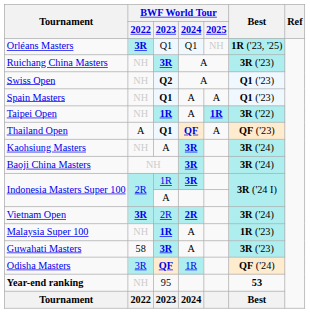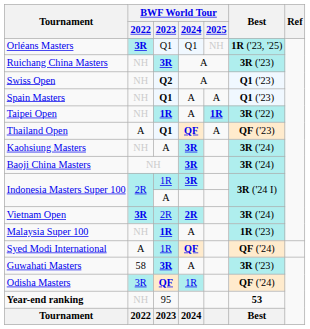 <table style='font-size: 90%; text-align:center;' class='wikitable'>
 <tr>
 <th rowspan="2">Tournament</th>
 <th colspan="4"><a href='#'>BWF World Tour</a></th>
 <th rowspan="2">Best</th>
 <th rowspan="2">Ref</th>
 </tr>
 <tr>
 <th><a href='#'>2022</a></th>
 <th><a href='#'>2023</a></th>
 <th><a href='#'>2024</a></th>
 <th><a href='#'>2025</a></th>
 </tr>
 <tr>
 <td align=left><a href='#'>Orléans Masters</a></td>
 <td bgcolor=AFEEEE><a href='#'><strong>3R</strong></a></td>
 <td 2023; bgcolor=F0F8FF>Q1</td>
 <td 2024; bgcolor=F0F8FF>Q1</td>
 <td 2025; style=color:#ccc>NH</td>
 <td bgcolor="AFEEEE"><strong>1R</strong> ('23, '25)</td>
 </tr>
 <tr>
 <td align=left><a href='#'>Ruichang China Masters</a></td>
 <td style=color:#ccc>NH</td>
 <td bgcolor=AFEEEE><a href='#'><strong>3R</strong></a></td>
 <td colspan="2">A</td>
 <td bgcolor="AFEEEE"><strong>3R</strong> ('23)</td>
 </tr>
 <tr>
 <td align=left><a href='#'>Swiss Open</a></td>
 <td 2022; style=color:#ccc>NH</td>
 <td 2023; bgcolor=F0F8FF><strong>Q2</strong></td>
 <td colspan="2">A</td>
 <td bgcolor="F0F8FF"><strong>Q1</strong> ('23)</td>
 </tr>
 <tr>
 <td align=left><a href='#'>Spain Masters</a></td>
 <td 2022; style=color:#ccc>NH</td>
 <td 2023; bgcolor=F0F8FF><strong>Q1</strong></td>
 <td>A</td>
 <td>A</td>
 <td bgcolor="F0F8FF"><strong>Q1</strong> ('23)</td>
 </tr>
 <tr>
 <td align=left><a href='#'>Taipei Open</a></td>
 <td style=color:#ccc>NH</td>
 <td bgcolor=AFEEEE><a href='#'><strong>1R</strong></a></td>
 <td>A</td>
 <td bgcolor=AFEEEE><strong><a href='#'>1R</a></strong></td>
 <td bgcolor="AFEEEE"><strong>3R</strong> ('22)</td>
 </tr>
 <tr>
 <td align=left><a href='#'>Thailand Open</a></td>
 <td>A</td>
 <td 2023; bgcolor=F0F8FF><strong>Q1</strong></td>
 <td bgcolor=FFEBCD><strong><a href='#'>QF</a></strong></td>
 <td>A</td>
 <td bgcolor="FFEBCD"><strong>QF</strong> ('23)</td>
 </tr>
 <tr>
 <td align=left><a href='#'>Kaohsiung Masters</a></td>
 <td style=color:#ccc>NH</td>
 <td>A</td>
 <td bgcolor=AFEEEE><a href='#'><strong>3R</strong></a></td>
 <td></td>
 <td bgcolor="AFEEEE"><strong>3R</strong> ('24)</td>
 </tr>
 <tr>
 <td align=left><a href='#'>Baoji China Masters</a></td>
 <td colspan="2" style=color:#ccc>NH</td>
 <td bgcolor=AFEEEE><a href='#'><strong>3R</strong></a></td>
 <td></td>
 <td bgcolor="AFEEEE"><strong>3R</strong> ('24)</td>
 </tr>
 <tr>
 <td rowspan="2" align=left><a href='#'>Indonesia Masters Super 100</a></td>
 <td rowspan="2" bgcolor=AFEEEE><a href='#'>2R</a></td>
 <td bgcolor=AFEEEE><a href='#'>1R</a></td>
 <td bgcolor=AFEEEE><strong><a href='#'>3R</a></strong></td>
 <td></td>
 <td rowspan="2" bgcolor="AFEEEE"><strong>3R</strong> ('24 I)</td>
 </tr>
 <tr>
 <td>A</td>
 <td></td>
 <td></td>
 </tr>
 <tr>
 <td align=left><a href='#'>Vietnam Open</a></td>
 <td bgcolor=AFEEEE><a href='#'><strong>3R</strong></a></td>
 <td bgcolor=AFEEEE><a href='#'>2R</a></td>
 <td bgcolor=AFEEEE><strong><a href='#'>2R</a></strong></td>
 <td></td>
 <td bgcolor="AFEEEE"><strong>3R</strong> ('24)</td>
 </tr>
 <tr>
 <td align=left><a href='#'>Malaysia Super 100</a></td>
 <td style=color:#ccc>NH</td>
 <td bgcolor=AFEEEE><strong><a href='#'>1R</a></strong></td>
 <td>A</td>
 <td></td>
 <td bgcolor="AFEEEE"><strong>1R</strong> ('23)</td>
 </tr>
 <tr>
+<td align=left><a href='#'>Syed Modi International</a></td>
+<td>A</td>
+<td bgcolor=AFEEEE><a href='#'>1R</a></td>
+<td bgcolor=FFEBCD><strong><a href='#'>QF</a></strong></td>
+<td></td>
+<td bgcolor="FFEBCD"><strong>QF</strong> ('24)</td>
+<td></td>
+</tr>
+<tr>
 <td align=left><a href='#'>Guwahati Masters</a></td>
 <td>58</td>
 <td bgcolor=AFEEEE><strong><a href='#'>3R</a></strong></td>
 <td>A</td>
 <td></td>
 <td bgcolor="AFEEEE"><strong>3R</strong> ('23)</td>
 </tr>
 <tr>
 <td align=left><a href='#'>Odisha Masters</a></td>
 <td bgcolor=AFEEEE><a href='#'>3R</a></td>
 <td bgcolor=FFEBCD><strong><a href='#'>QF</a></strong></td>
 <td bgcolor=AFEEEE><a href='#'>1R</a></td>
 <td></td>
 <td bgcolor="FFEBCD"><strong>QF</strong> ('24)</td>
 </tr>
 <tr>
 <td align=left><strong>Year-end ranking</strong></td>
 <td style=color:#ccc>NH</td>
 <td>95</td>
 <td></td>
 <td></td>
 <td><strong>53</strong></td>
 </tr>
 <tr>
 <th>Tournament</th>
 <th>2022</th>
 <th>2023</th>
 <th>2024</th>
 <th></th>
 <th>Best</th>
 </tr>
 </table>
